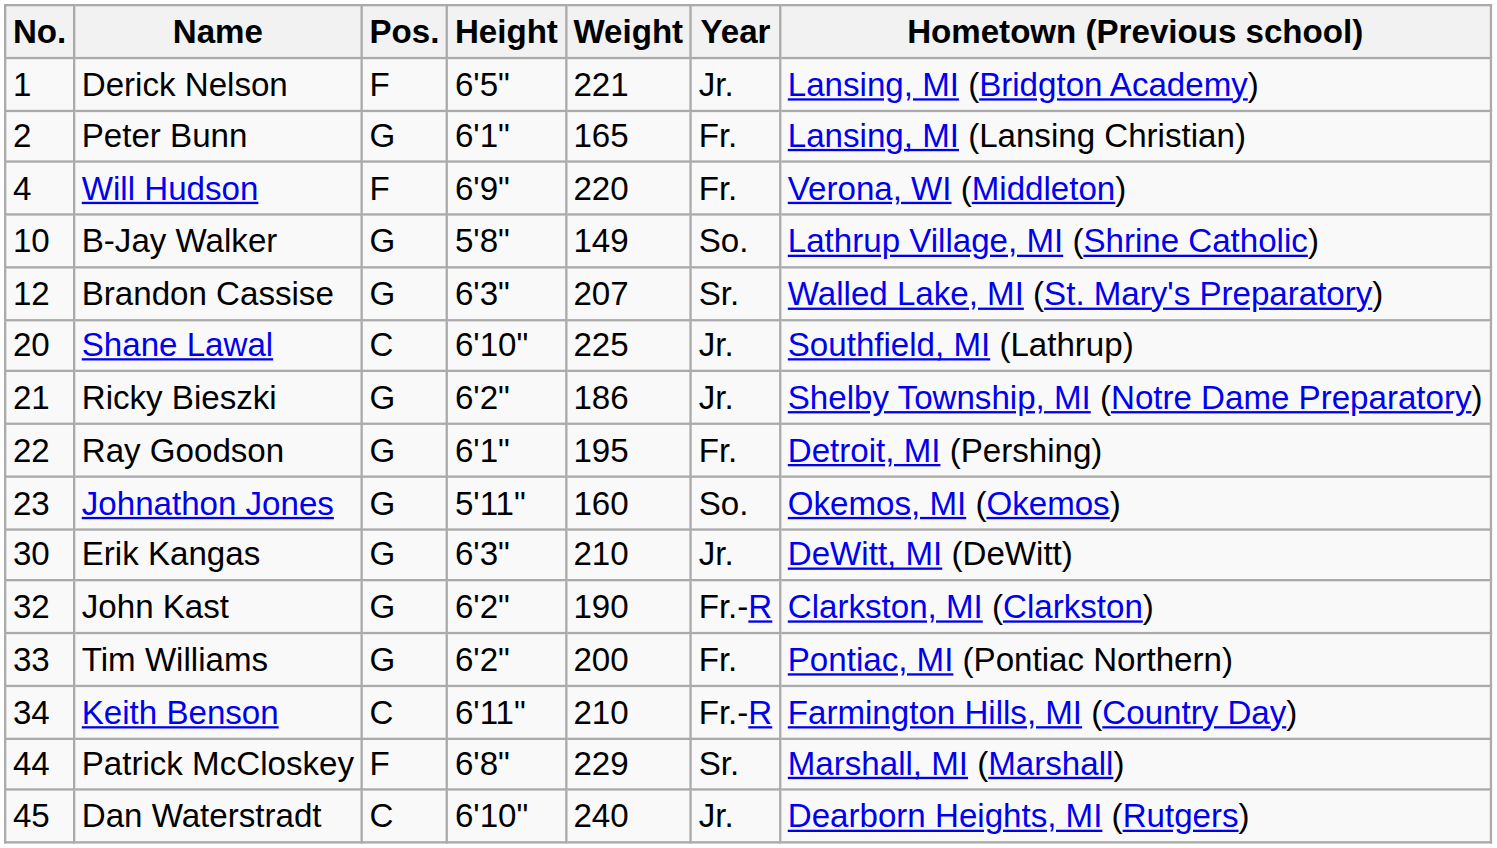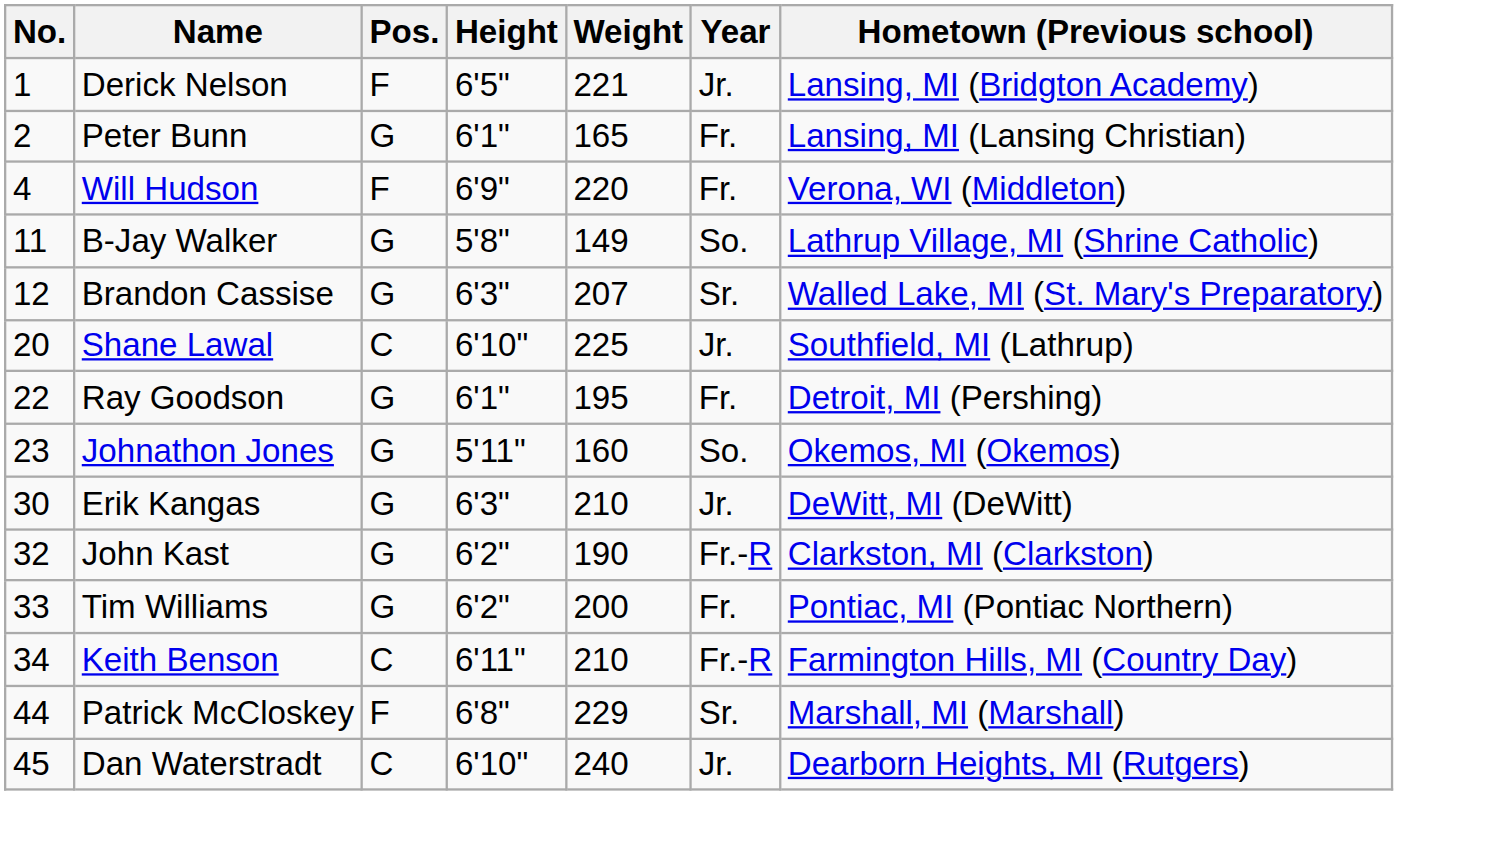 <table class="wikitable" style="font-size: 90%;">
 <tr>
 <th>No.</th>
 <th>Name</th>
 <th>Pos.</th>
 <th>Height</th>
 <th>Weight</th>
 <th>Year</th>
 <th>Hometown (Previous school)</th>
 </tr>
 <tr>
 <td>1</td>
 <td>Derick Nelson</td>
 <td>F</td>
 <td>6'5"</td>
 <td>221</td>
 <td>Jr.</td>
 <td><a href='#'>Lansing, MI</a> (<a href='#'>Bridgton Academy</a>)</td>
 </tr>
 <tr>
 <td>2</td>
 <td>Peter Bunn</td>
 <td>G</td>
 <td>6'1"</td>
 <td>165</td>
 <td>Fr.</td>
 <td><a href='#'>Lansing, MI</a> (Lansing Christian)</td>
 </tr>
 <tr>
 <td>4</td>
 <td><a href='#'>Will Hudson</a></td>
 <td>F</td>
 <td>6'9"</td>
 <td>220</td>
 <td>Fr.</td>
 <td><a href='#'>Verona, WI</a> (<a href='#'>Middleton</a>)</td>
 </tr>
 <tr>
-<td>10</td>
+<td>11</td>
 <td>B-Jay Walker</td>
 <td>G</td>
 <td>5'8"</td>
 <td>149</td>
 <td>So.</td>
 <td><a href='#'>Lathrup Village, MI</a> (<a href='#'>Shrine Catholic</a>)</td>
 </tr>
 <tr>
 <td>12</td>
 <td>Brandon Cassise</td>
 <td>G</td>
 <td>6'3"</td>
 <td>207</td>
 <td>Sr.</td>
 <td><a href='#'>Walled Lake, MI</a> (<a href='#'>St. Mary's Preparatory</a>)</td>
 </tr>
 <tr>
 <td>20</td>
 <td><a href='#'>Shane Lawal</a></td>
 <td>C</td>
 <td>6'10"</td>
 <td>225</td>
 <td>Jr.</td>
 <td><a href='#'>Southfield, MI</a> (Lathrup)</td>
-</tr>
-<tr>
-<td>21</td>
-<td>Ricky Bieszki</td>
-<td>G</td>
-<td>6'2"</td>
-<td>186</td>
-<td>Jr.</td>
-<td><a href='#'>Shelby Township, MI</a> (<a href='#'>Notre Dame Preparatory</a>)</td>
 </tr>
 <tr>
 <td>22</td>
 <td>Ray Goodson</td>
 <td>G</td>
 <td>6'1"</td>
 <td>195</td>
 <td>Fr.</td>
 <td><a href='#'>Detroit, MI</a> (Pershing)</td>
 </tr>
 <tr>
 <td>23</td>
 <td><a href='#'>Johnathon Jones</a></td>
 <td>G</td>
 <td>5'11"</td>
 <td>160</td>
 <td>So.</td>
 <td><a href='#'>Okemos, MI</a> (<a href='#'>Okemos</a>)</td>
 </tr>
 <tr>
 <td>30</td>
 <td>Erik Kangas</td>
 <td>G</td>
 <td>6'3"</td>
 <td>210</td>
 <td>Jr.</td>
 <td><a href='#'>DeWitt, MI</a> (DeWitt)</td>
 </tr>
 <tr>
 <td>32</td>
 <td>John Kast</td>
 <td>G</td>
 <td>6'2"</td>
 <td>190</td>
 <td>Fr.-<a href='#'>R</a></td>
 <td><a href='#'>Clarkston, MI</a> (<a href='#'>Clarkston</a>)</td>
 </tr>
 <tr>
 <td>33</td>
 <td>Tim Williams</td>
 <td>G</td>
 <td>6'2"</td>
 <td>200</td>
 <td>Fr.</td>
 <td><a href='#'>Pontiac, MI</a> (Pontiac Northern)</td>
 </tr>
 <tr>
 <td>34</td>
 <td><a href='#'>Keith Benson</a></td>
 <td>C</td>
 <td>6'11"</td>
 <td>210</td>
 <td>Fr.-<a href='#'>R</a></td>
 <td><a href='#'>Farmington Hills, MI</a> (<a href='#'>Country Day</a>)</td>
 </tr>
 <tr>
 <td>44</td>
 <td>Patrick McCloskey</td>
 <td>F</td>
 <td>6'8"</td>
 <td>229</td>
 <td>Sr.</td>
 <td><a href='#'>Marshall, MI</a> (<a href='#'>Marshall</a>)</td>
 </tr>
 <tr>
 <td>45</td>
 <td>Dan Waterstradt</td>
 <td>C</td>
 <td>6'10"</td>
 <td>240</td>
 <td>Jr.</td>
 <td><a href='#'>Dearborn Heights, MI</a> (<a href='#'>Rutgers</a>)</td>
 </tr>
 </table>
